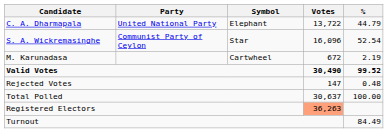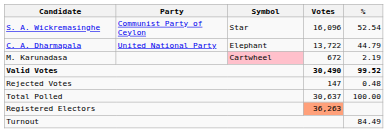 <table class="wikitable" border="1" style="text-align:right;">
 <tr>
 <th align=left width="180">Candidate</th>
 <th align=left width="180">Party</th>
 <th align=left width="120">Symbol</th>
 <th align=left width="60">Votes</th>
 <th align=left width="60">%</th>
 </tr>
 <tr>
+<td align=left><a href='#'>S. A. Wickremasinghe</a></td>
+<td align=left><a href='#'>Communist Party of Ceylon</a></td>
+<td align=left>Star</td>
+<td align=right>16,096</td>
+<td align=right>52.54</td>
+</tr>
+<tr>
 <td align=left><a href='#'>C. A. Dharmapala</a></td>
 <td align=left><a href='#'>United National Party</a></td>
 <td align=left>Elephant</td>
 <td align=right>13,722</td>
 <td align=right>44.79</td>
 </tr>
 <tr>
-<td align=left><a href='#'>S. A. Wickremasinghe</a></td>
-<td align=left><a href='#'>Communist Party of Ceylon</a></td>
-<td align=left>Star</td>
-<td align=right>16,096</td>
-<td align=right>52.54</td>
-</tr>
-<tr>
 <td align=left>M. Karunadasa</td>
 <td></td>
-<td align=left>Cartwheel</td>
+<td align=left style="background: pink;">Cartwheel</td>
 <td align=right>672</td>
 <td align=right>2.19</td>
 </tr>
 <tr>
 <td align=left colspan=3><strong>Valid Votes</strong></td>
 <td align=right><strong>30,490</strong></td>
 <td align=right><strong>99.52</strong></td>
 </tr>
 <tr>
 <td align=left colspan=3>Rejected Votes</td>
 <td align=right>147</td>
 <td align=right>0.48</td>
 </tr>
 <tr>
 <td align=left colspan=3>Total Polled</td>
 <td align=right>30,637</td>
 <td align=right>100.00</td>
 </tr>
 <tr>
 <td align=left colspan=3>Registered Electors</td>
 <td align=right style="background: lightsalmon;">36,263</td>
 <td></td>
 </tr>
 <tr>
 <td align=left colspan=4>Turnout</td>
 <td align=right>84.49</td>
 </tr>
 </table>
